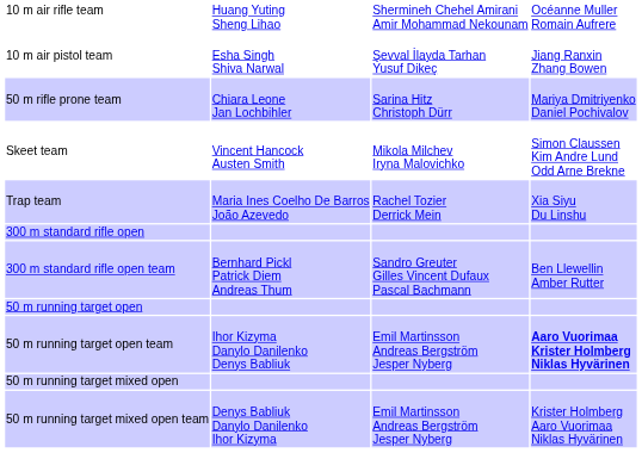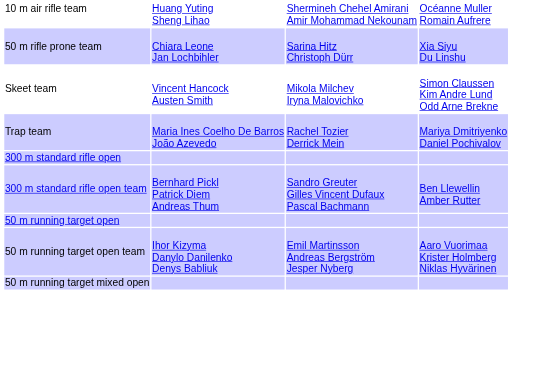 <table>
 <tr>
 <td>10 m air rifle team</td>
 <td> <br><a href='#'>Huang Yuting</a><br><a href='#'>Sheng Lihao</a></td>
 <td> <br><a href='#'>Shermineh Chehel Amirani</a><br><a href='#'>Amir Mohammad Nekounam</a></td>
 <td> <br><a href='#'>Océanne Muller</a><br><a href='#'>Romain Aufrere</a></td>
 </tr>
-<tr>
-<td>10 m air pistol team</td>
-<td> <br><a href='#'>Esha Singh</a><br><a href='#'>Shiva Narwal</a></td>
-<td> <br><a href='#'>Şevval İlayda Tarhan</a><br><a href='#'>Yusuf Dikeç</a></td>
-<td> <br><a href='#'>Jiang Ranxin</a><br><a href='#'>Zhang Bowen</a></td>
-</tr>
 <tr bgcolor=ccccff>
 <td>50 m rifle prone team</td>
 <td> <br><a href='#'>Chiara Leone</a><br><a href='#'>Jan Lochbihler</a></td>
 <td> <br><a href='#'>Sarina Hitz</a><br><a href='#'>Christoph Dürr</a></td>
-<td> <br><a href='#'>Mariya Dmitriyenko</a><br><a href='#'>Daniel Pochivalov</a></td>
+<td> <br><a href='#'>Xia Siyu</a><br><a href='#'>Du Linshu</a></td>
 </tr>
 <tr>
 <td>Skeet team</td>
 <td> <br><a href='#'>Vincent Hancock</a><br><a href='#'>Austen Smith</a></td>
 <td> <br><a href='#'>Mikola Milchev</a><br><a href='#'>Iryna Malovichko</a></td>
 <td> <br><a href='#'>Simon Claussen</a><br><a href='#'>Kim Andre Lund</a><br><a href='#'>Odd Arne Brekne</a></td>
 </tr>
 <tr bgcolor=ccccff>
 <td>Trap team</td>
 <td> <br><a href='#'>Maria Ines Coelho De Barros</a><br><a href='#'>João Azevedo</a></td>
 <td> <br><a href='#'>Rachel Tozier</a><br><a href='#'>Derrick Mein</a></td>
-<td> <br><a href='#'>Xia Siyu</a><br><a href='#'>Du Linshu</a></td>
+<td> <br><a href='#'>Mariya Dmitriyenko</a><br><a href='#'>Daniel Pochivalov</a></td>
 </tr>
 <tr bgcolor=ccccff>
 <td><a href='#'>300 m standard rifle open</a></td>
 <td></td>
 <td></td>
 <td></td>
 </tr>
 <tr bgcolor=ccccff>
 <td><a href='#'>300 m standard rifle open team</a></td>
 <td> <br><a href='#'>Bernhard Pickl</a><br><a href='#'>Patrick Diem</a><br><a href='#'>Andreas Thum</a></td>
 <td> <br><a href='#'>Sandro Greuter</a><br><a href='#'>Gilles Vincent Dufaux</a><br><a href='#'>Pascal Bachmann</a></td>
 <td> <br><a href='#'>Ben Llewellin</a><br><a href='#'>Amber Rutter</a></td>
 </tr>
 <tr bgcolor=ccccff>
 <td><a href='#'>50 m running target open</a></td>
 <td></td>
 <td></td>
 <td></td>
 </tr>
 <tr bgcolor=ccccff>
 <td>50 m running target open team</td>
 <td> <br><a href='#'>Ihor Kizyma</a><br><a href='#'>Danylo Danilenko</a><br><a href='#'>Denys Babliuk</a></td>
 <td> <br><a href='#'>Emil Martinsson</a><br><a href='#'>Andreas Bergström</a><br><a href='#'>Jesper Nyberg</a></td>
-<td><strong> <br><a href='#'>Aaro Vuorimaa</a><br><a href='#'>Krister Holmberg</a><br><a href='#'>Niklas Hyvärinen</a></strong></td>
+<td> <br><a href='#'>Aaro Vuorimaa</a><br><a href='#'>Krister Holmberg</a><br><a href='#'>Niklas Hyvärinen</a></td>
 </tr>
 <tr bgcolor=ccccff>
 <td>50 m running target mixed open</td>
 <td></td>
 <td></td>
 <td></td>
 </tr>
-<tr bgcolor=ccccff>
-<td>50 m running target mixed open team</td>
-<td> <br><a href='#'>Denys Babliuk</a><br><a href='#'>Danylo Danilenko</a><br><a href='#'>Ihor Kizyma</a></td>
-<td> <br><a href='#'>Emil Martinsson</a><br><a href='#'>Andreas Bergström</a><br><a href='#'>Jesper Nyberg</a></td>
-<td> <br><a href='#'>Krister Holmberg</a><br><a href='#'>Aaro Vuorimaa</a><br><a href='#'>Niklas Hyvärinen</a></td>
-</tr>
 </table>
